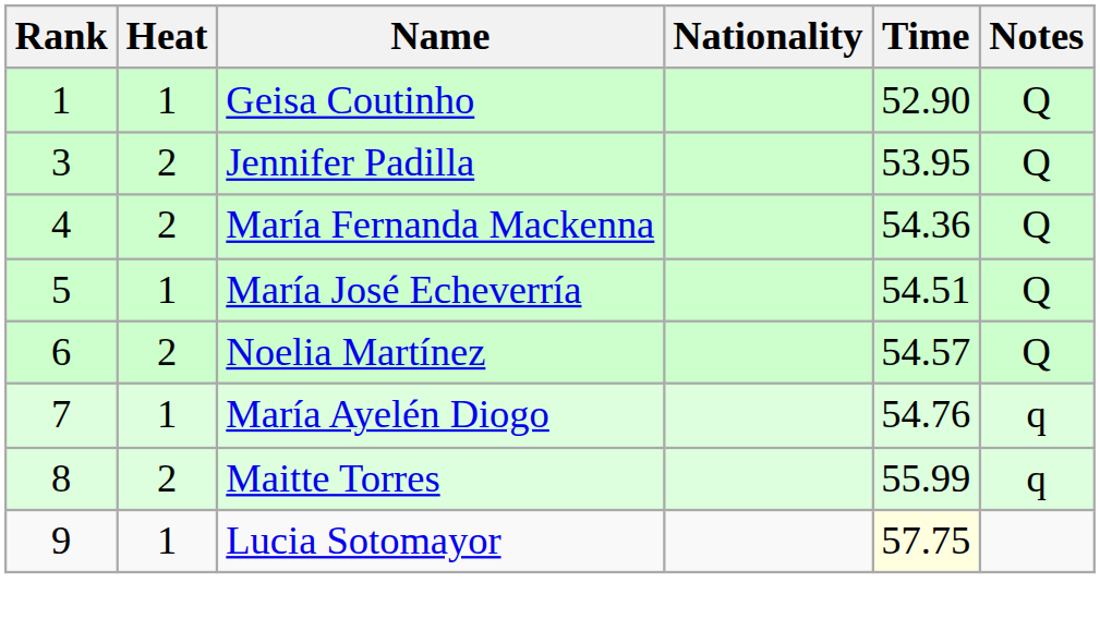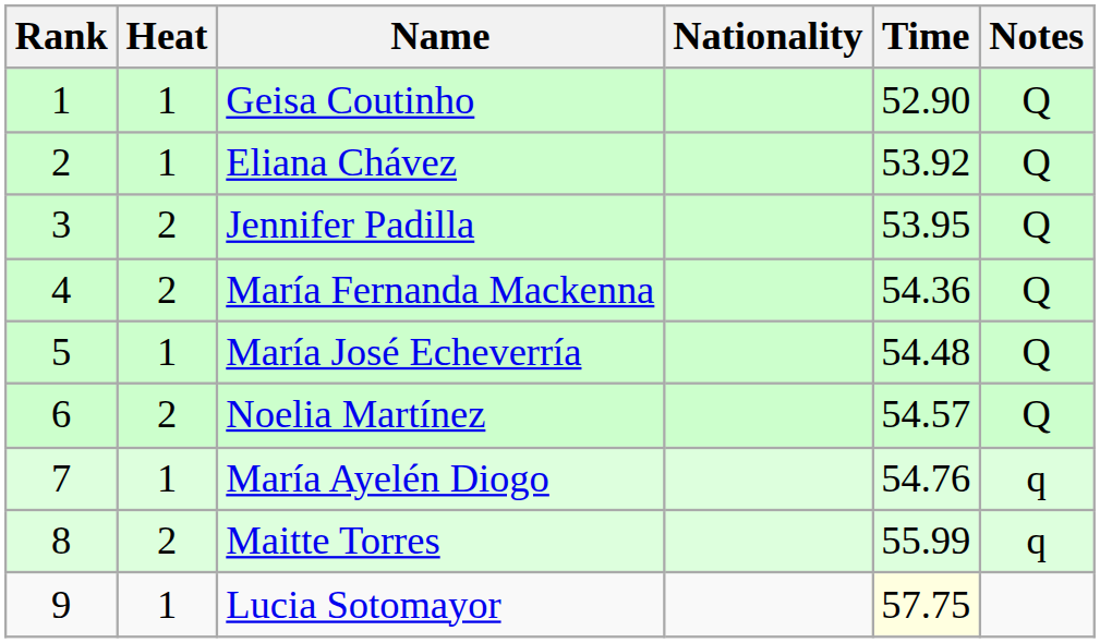 <table class="wikitable sortable" style="text-align:center">
 <tr>
 <th>Rank</th>
 <th>Heat</th>
 <th>Name</th>
 <th>Nationality</th>
 <th>Time</th>
 <th>Notes</th>
 </tr>
 <tr bgcolor=ccffcc>
 <td>1</td>
 <td>1</td>
 <td align=left><a href='#'>Geisa Coutinho</a></td>
 <td align=left></td>
 <td>52.90</td>
+<td>Q</td>
+</tr>
+<tr bgcolor=ccffcc>
+<td>2</td>
+<td>1</td>
+<td align=left><a href='#'>Eliana Chávez</a></td>
+<td align=left></td>
+<td>53.92</td>
 <td>Q</td>
 </tr>
 <tr bgcolor=ccffcc>
 <td>3</td>
 <td>2</td>
 <td align=left><a href='#'>Jennifer Padilla</a></td>
 <td align=left></td>
 <td>53.95</td>
 <td>Q</td>
 </tr>
 <tr bgcolor=ccffcc>
 <td>4</td>
 <td>2</td>
 <td align=left><a href='#'>María Fernanda Mackenna</a></td>
 <td align=left></td>
 <td>54.36</td>
 <td>Q</td>
 </tr>
 <tr bgcolor=ccffcc>
 <td>5</td>
 <td>1</td>
 <td align=left><a href='#'>María José Echeverría</a></td>
 <td align=left></td>
-<td>54.51</td>
+<td>54.48</td>
 <td>Q</td>
 </tr>
 <tr bgcolor=ccffcc>
 <td>6</td>
 <td>2</td>
 <td align=left><a href='#'>Noelia Martínez</a></td>
 <td align=left></td>
 <td>54.57</td>
 <td>Q</td>
 </tr>
 <tr bgcolor=ddffdd>
 <td>7</td>
 <td>1</td>
 <td align=left><a href='#'>María Ayelén Diogo</a></td>
 <td align=left></td>
 <td>54.76</td>
 <td>q</td>
 </tr>
 <tr bgcolor=ddffdd>
 <td>8</td>
 <td>2</td>
 <td align=left><a href='#'>Maitte Torres</a></td>
 <td align=left></td>
 <td>55.99</td>
 <td>q</td>
 </tr>
 <tr>
 <td>9</td>
 <td>1</td>
 <td align=left><a href='#'>Lucia Sotomayor</a></td>
 <td align=left></td>
 <td style="background: lightyellow;">57.75</td>
 <td></td>
 </tr>
 </table>
